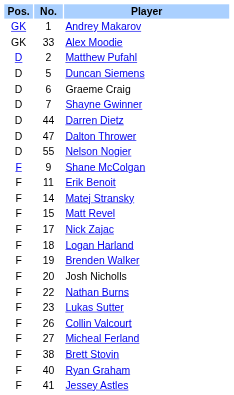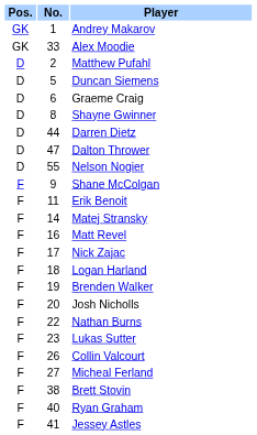 <table border="0" cellspacing="2" cellpadding="2">
 <tr bgcolor=AAD0FF>
 <th width=40>Pos.</th>
 <th width=40>No.</th>
 <th width=250>Player</th>
 </tr>
 <tr>
 <td style="text-align:center;"><a href='#'>GK</a></td>
 <td style="text-align:center;">1</td>
 <td><a href='#'>Andrey Makarov</a></td>
 </tr>
 <tr>
 <td style="text-align:center;">GK</td>
 <td style="text-align:center;">33</td>
 <td><a href='#'>Alex Moodie</a></td>
 </tr>
 <tr>
 <td style="text-align:center;"><a href='#'>D</a></td>
 <td style="text-align:center;">2</td>
 <td><a href='#'>Matthew Pufahl</a></td>
 </tr>
 <tr>
 <td style="text-align:center;">D</td>
 <td style="text-align:center;">5</td>
 <td><a href='#'>Duncan Siemens</a></td>
 </tr>
 <tr>
 <td style="text-align:center;">D</td>
 <td style="text-align:center;">6</td>
 <td>Graeme Craig</td>
 </tr>
 <tr>
 <td style="text-align:center;">D</td>
-<td style="text-align:center;">7</td>
+<td style="text-align:center;">8</td>
 <td><a href='#'>Shayne Gwinner</a></td>
 </tr>
 <tr>
 <td style="text-align:center;">D</td>
 <td style="text-align:center;">44</td>
 <td><a href='#'>Darren Dietz</a></td>
 </tr>
 <tr>
 <td style="text-align:center;">D</td>
 <td style="text-align:center;">47</td>
 <td><a href='#'>Dalton Thrower</a></td>
 </tr>
 <tr>
 <td style="text-align:center;">D</td>
 <td style="text-align:center;">55</td>
 <td><a href='#'>Nelson Nogier</a></td>
 </tr>
 <tr>
 <td style="text-align:center;"><a href='#'>F</a></td>
 <td style="text-align:center;">9</td>
 <td><a href='#'>Shane McColgan</a></td>
 </tr>
 <tr>
 <td style="text-align:center;">F</td>
 <td style="text-align:center;">11</td>
 <td><a href='#'>Erik Benoit</a></td>
 </tr>
 <tr>
 <td style="text-align:center;">F</td>
 <td style="text-align:center;">14</td>
 <td><a href='#'>Matej Stransky</a></td>
 </tr>
 <tr>
 <td style="text-align:center;">F</td>
-<td style="text-align:center;">15</td>
+<td style="text-align:center;">16</td>
 <td><a href='#'>Matt Revel</a></td>
 </tr>
 <tr>
 <td style="text-align:center;">F</td>
 <td style="text-align:center;">17</td>
 <td><a href='#'>Nick Zajac</a></td>
 </tr>
 <tr>
 <td style="text-align:center;">F</td>
 <td style="text-align:center;">18</td>
 <td><a href='#'>Logan Harland</a></td>
 </tr>
 <tr>
 <td style="text-align:center;">F</td>
 <td style="text-align:center;">19</td>
 <td><a href='#'>Brenden Walker</a></td>
 </tr>
 <tr>
 <td style="text-align:center;">F</td>
 <td style="text-align:center;">20</td>
 <td>Josh Nicholls</td>
 </tr>
 <tr>
 <td style="text-align:center;">F</td>
 <td style="text-align:center;">22</td>
 <td><a href='#'>Nathan Burns</a></td>
 </tr>
 <tr>
 <td style="text-align:center;">F</td>
 <td style="text-align:center;">23</td>
 <td><a href='#'>Lukas Sutter</a></td>
 </tr>
 <tr>
 <td style="text-align:center;">F</td>
 <td style="text-align:center;">26</td>
 <td><a href='#'>Collin Valcourt</a></td>
 </tr>
 <tr>
 <td style="text-align:center;">F</td>
 <td style="text-align:center;">27</td>
 <td><a href='#'>Micheal Ferland</a></td>
 </tr>
 <tr>
 <td style="text-align:center;">F</td>
 <td style="text-align:center;">38</td>
 <td><a href='#'>Brett Stovin</a></td>
 </tr>
 <tr>
 <td style="text-align:center;">F</td>
 <td style="text-align:center;">40</td>
 <td><a href='#'>Ryan Graham</a></td>
 </tr>
 <tr>
 <td style="text-align:center;">F</td>
 <td style="text-align:center;">41</td>
 <td><a href='#'>Jessey Astles</a></td>
 </tr>
 </table>
